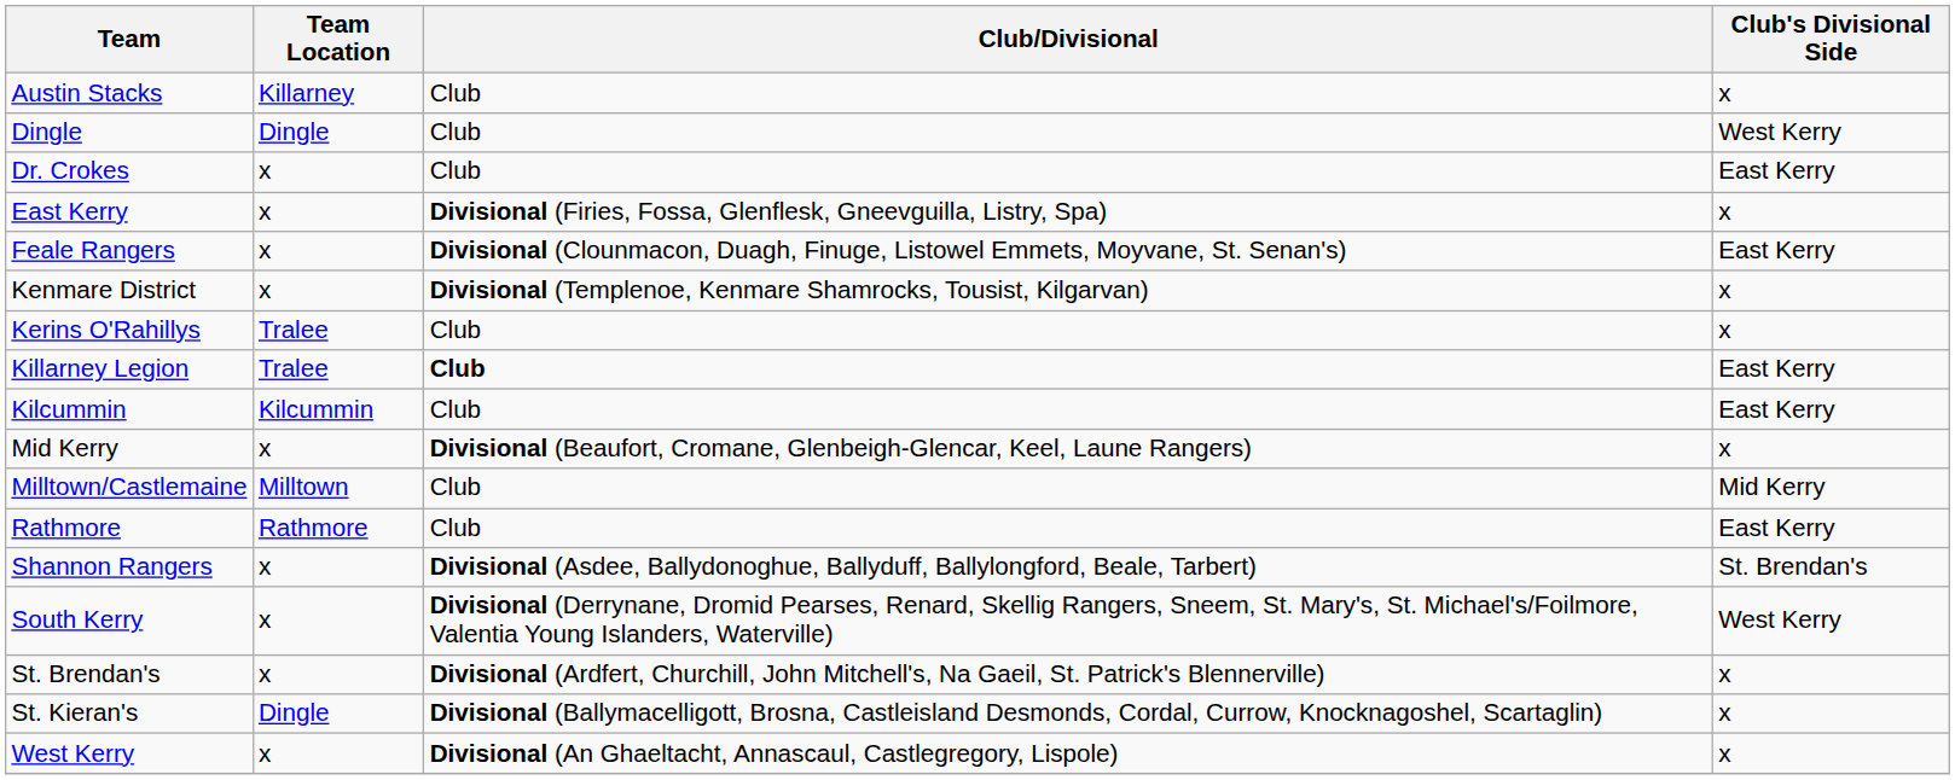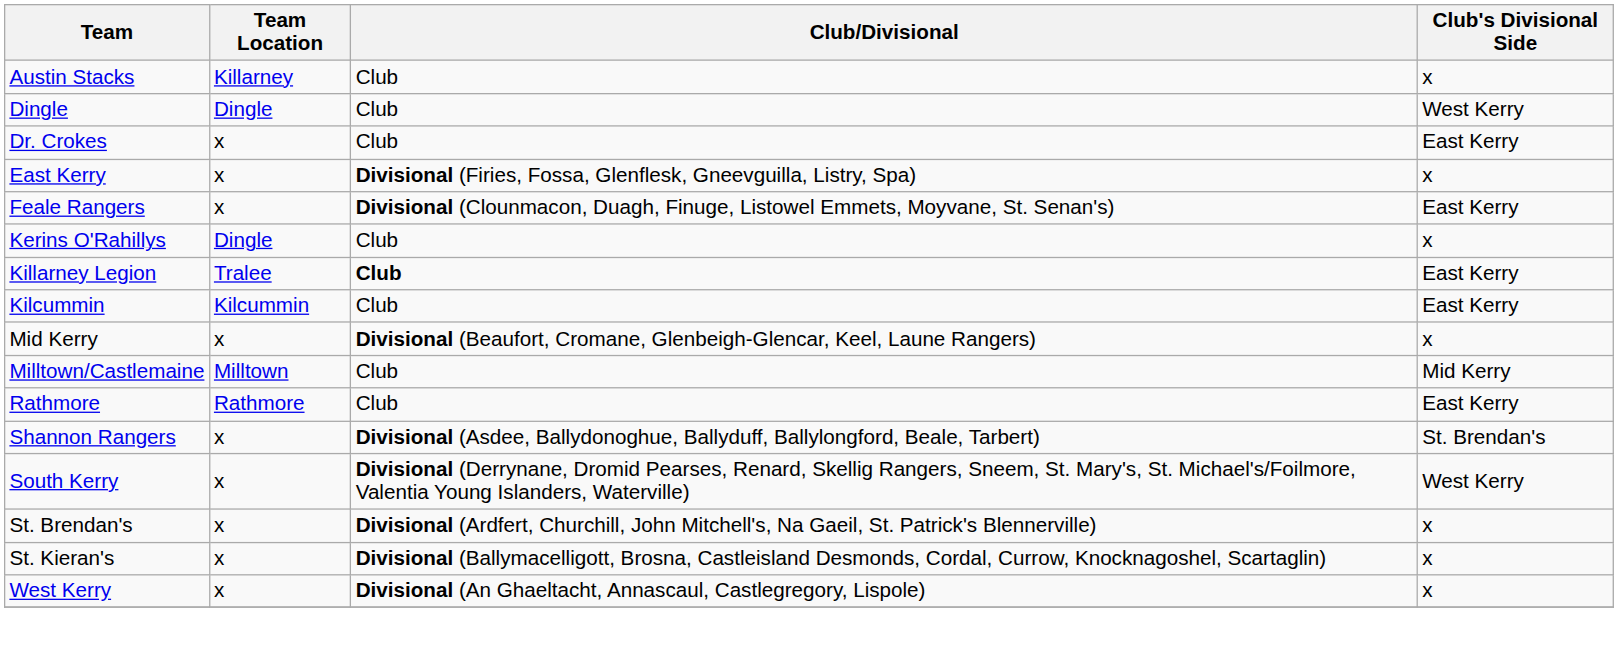 <table class="wikitable sortable">
 <tr>
 <th>Team</th>
 <th>Team Location</th>
 <th>Club/Divisional</th>
 <th>Club's Divisional Side</th>
 </tr>
 <tr>
 <td><a href='#'>Austin Stacks</a></td>
 <td><a href='#'>Killarney</a></td>
 <td>Club</td>
 <td>x</td>
 </tr>
 <tr>
 <td><a href='#'>Dingle</a></td>
 <td><a href='#'>Dingle</a></td>
 <td>Club</td>
 <td>West Kerry</td>
 </tr>
 <tr>
 <td><a href='#'>Dr. Crokes</a></td>
 <td>x</td>
 <td>Club</td>
 <td>East Kerry</td>
 </tr>
 <tr>
 <td><a href='#'>East Kerry</a></td>
 <td>x</td>
 <td><strong>Divisional</strong> (Firies, Fossa, Glenflesk, Gneevguilla, Listry, Spa)</td>
 <td>x</td>
 </tr>
 <tr>
 <td><a href='#'>Feale Rangers</a></td>
 <td>x</td>
 <td><strong>Divisional</strong> (Clounmacon, Duagh, Finuge, Listowel Emmets, Moyvane, St. Senan's)</td>
 <td>East Kerry</td>
 </tr>
 <tr>
-<td>Kenmare District</td>
-<td>x</td>
-<td><strong>Divisional</strong> (Templenoe, Kenmare Shamrocks, Tousist, Kilgarvan)</td>
-<td>x</td>
-</tr>
-<tr>
 <td><a href='#'>Kerins O'Rahillys</a></td>
-<td><a href='#'>Tralee</a></td>
+<td><a href='#'>Dingle</a></td>
 <td>Club</td>
 <td>x</td>
 </tr>
 <tr>
 <td><a href='#'>Killarney Legion</a></td>
 <td><a href='#'>Tralee</a></td>
 <td><strong>Club</strong></td>
 <td>East Kerry</td>
 </tr>
 <tr>
 <td><a href='#'>Kilcummin</a></td>
 <td><a href='#'>Kilcummin</a></td>
 <td>Club</td>
 <td>East Kerry</td>
 </tr>
 <tr>
 <td>Mid Kerry</td>
 <td>x</td>
 <td><strong>Divisional</strong> (Beaufort, Cromane, Glenbeigh-Glencar, Keel, Laune Rangers)</td>
 <td>x</td>
 </tr>
 <tr>
 <td><a href='#'>Milltown/Castlemaine</a></td>
 <td><a href='#'>Milltown</a></td>
 <td>Club</td>
 <td>Mid Kerry</td>
 </tr>
 <tr>
 <td><a href='#'>Rathmore</a></td>
 <td><a href='#'>Rathmore</a></td>
 <td>Club</td>
 <td>East Kerry</td>
 </tr>
 <tr>
 <td><a href='#'>Shannon Rangers</a></td>
 <td>x</td>
 <td><strong>Divisional</strong> (Asdee, Ballydonoghue, Ballyduff, Ballylongford, Beale, Tarbert)</td>
 <td>St. Brendan's</td>
 </tr>
 <tr>
 <td><a href='#'>South Kerry</a></td>
 <td>x</td>
 <td><strong>Divisional</strong> (Derrynane, Dromid Pearses, Renard, Skellig Rangers, Sneem, St. Mary's, St. Michael's/Foilmore, Valentia Young Islanders, Waterville)</td>
 <td>West Kerry</td>
 </tr>
 <tr>
 <td>St. Brendan's</td>
 <td>x</td>
 <td><strong>Divisional</strong> (Ardfert, Churchill, John Mitchell's, Na Gaeil, St. Patrick's Blennerville)</td>
 <td>x</td>
 </tr>
 <tr>
 <td>St. Kieran's</td>
-<td><a href='#'>Dingle</a></td>
+<td>x</td>
 <td><strong>Divisional</strong> (Ballymacelligott, Brosna, Castleisland Desmonds, Cordal, Currow, Knocknagoshel, Scartaglin)</td>
 <td>x</td>
 </tr>
 <tr>
 <td><a href='#'>West Kerry</a></td>
 <td>x</td>
 <td><strong>Divisional</strong> (An Ghaeltacht, Annascaul, Castlegregory, Lispole)</td>
 <td>x</td>
 </tr>
 <tr>
 </tr>
 </table>
